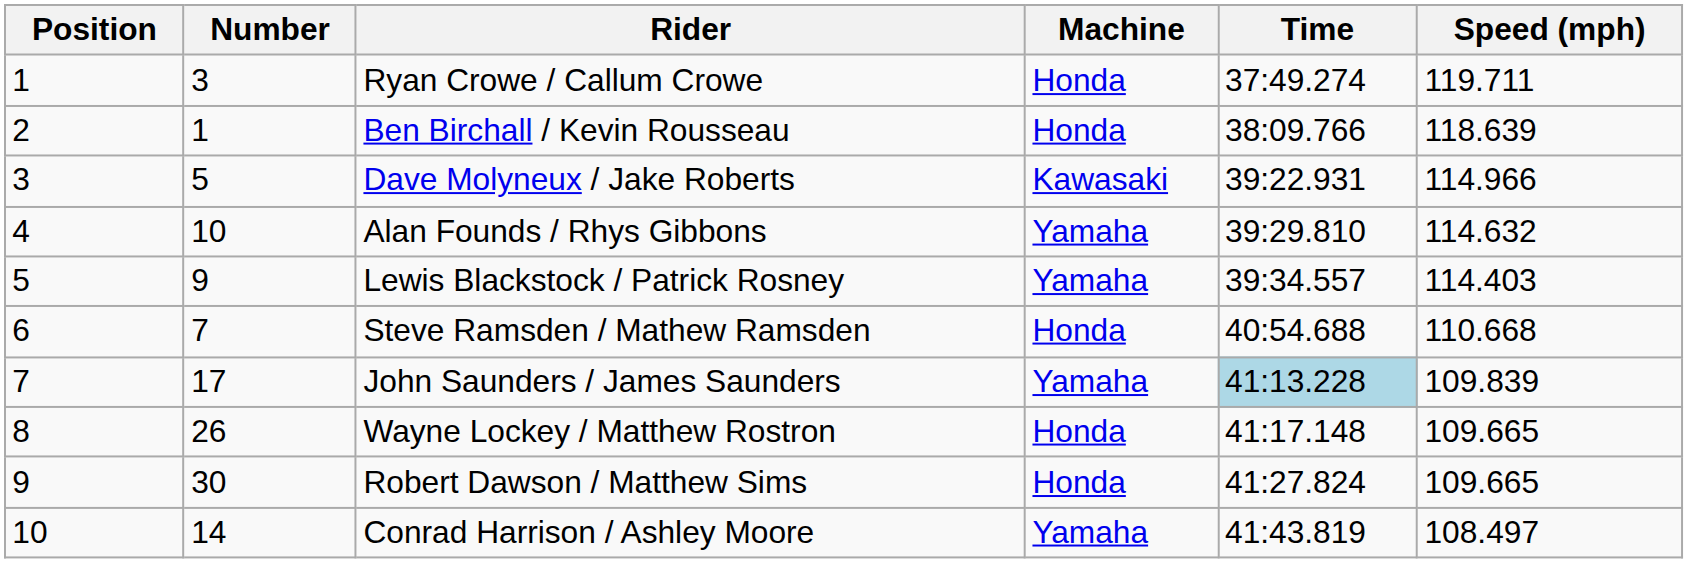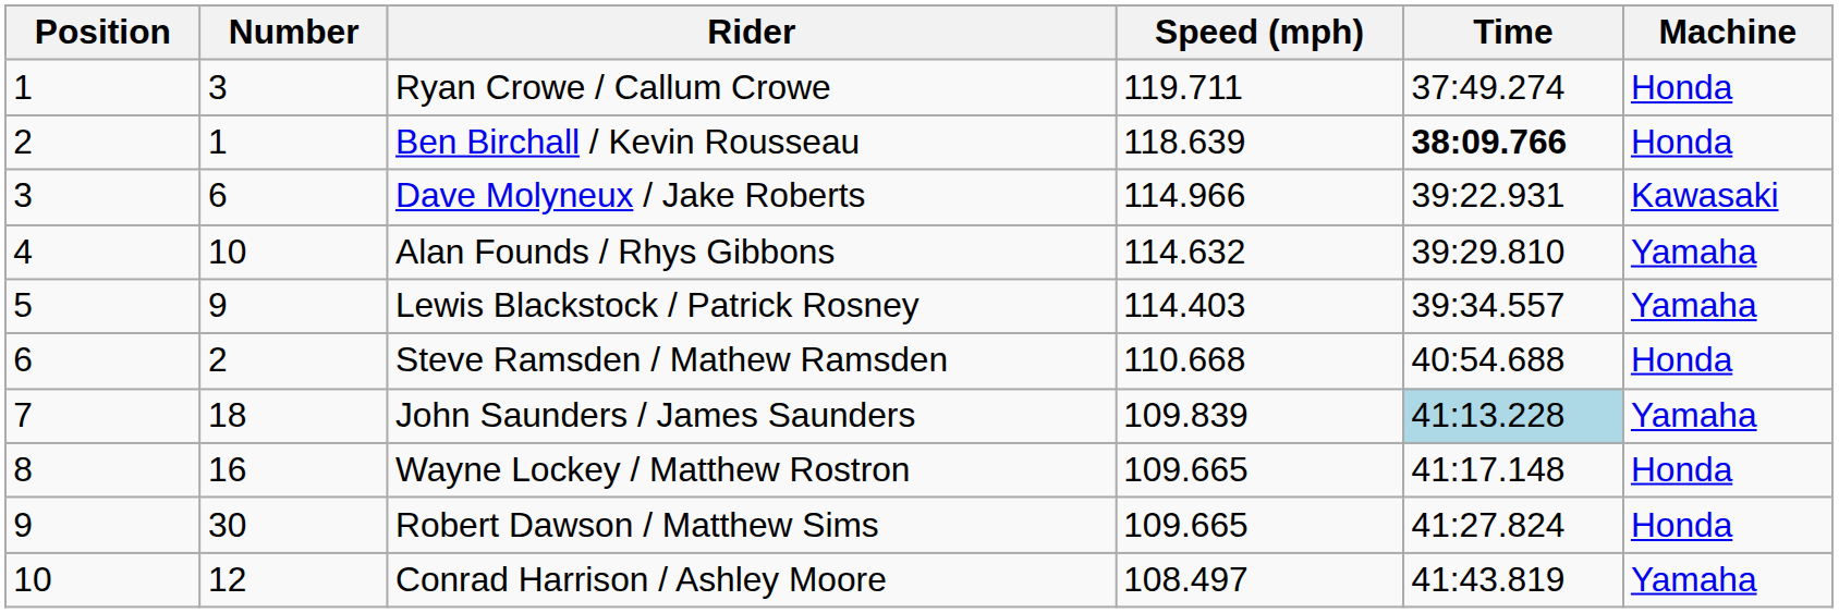 <table class="wikitable"  style="width:53em;margin-bottom:0;">
 <tr>
 <th>Position</th>
 <th>Number</th>
 <th>Rider</th>
+<th>Speed (mph)</th>
+<th>Time</th>
 <th>Machine</th>
-<th>Time</th>
-<th>Speed (mph)</th>
 </tr>
 <tr>
 <td>1</td>
 <td>3</td>
 <td>Ryan Crowe / Callum Crowe</td>
+<td>119.711</td>
+<td>37:49.274</td>
 <td><a href='#'>Honda</a></td>
-<td>37:49.274</td>
-<td>119.711</td>
 </tr>
 <tr>
 <td>2</td>
 <td>1</td>
 <td><a href='#'>Ben Birchall</a> / Kevin Rousseau</td>
+<td>118.639</td>
+<td><strong>38:09.766</strong></td>
 <td><a href='#'>Honda</a></td>
-<td>38:09.766</td>
-<td>118.639</td>
 </tr>
 <tr>
 <td>3</td>
-<td>5</td>
+<td>6</td>
 <td><a href='#'>Dave Molyneux</a> / Jake Roberts</td>
+<td>114.966</td>
+<td>39:22.931</td>
 <td><a href='#'>Kawasaki</a></td>
-<td>39:22.931</td>
-<td>114.966</td>
 </tr>
 <tr>
 <td>4</td>
 <td>10</td>
 <td>Alan Founds / Rhys Gibbons</td>
+<td>114.632</td>
+<td>39:29.810</td>
 <td><a href='#'>Yamaha</a></td>
-<td>39:29.810</td>
-<td>114.632</td>
 </tr>
 <tr>
 <td>5</td>
 <td>9</td>
 <td>Lewis Blackstock / Patrick Rosney</td>
+<td>114.403</td>
+<td>39:34.557</td>
 <td><a href='#'>Yamaha</a></td>
-<td>39:34.557</td>
-<td>114.403</td>
 </tr>
 <tr>
 <td>6</td>
-<td>7</td>
+<td>2</td>
 <td>Steve Ramsden / Mathew Ramsden</td>
+<td>110.668</td>
+<td>40:54.688</td>
 <td><a href='#'>Honda</a></td>
-<td>40:54.688</td>
-<td>110.668</td>
 </tr>
 <tr>
 <td>7</td>
-<td>17</td>
+<td>18</td>
 <td>John Saunders / James Saunders</td>
+<td>109.839</td>
+<td style="background: lightblue;">41:13.228</td>
 <td><a href='#'>Yamaha</a></td>
-<td style="background: lightblue;">41:13.228</td>
-<td>109.839</td>
 </tr>
 <tr>
 <td>8</td>
-<td>26</td>
+<td>16</td>
 <td>Wayne Lockey / Matthew Rostron</td>
+<td>109.665</td>
+<td>41:17.148</td>
 <td><a href='#'>Honda</a></td>
-<td>41:17.148</td>
-<td>109.665</td>
 </tr>
 <tr>
 <td>9</td>
 <td>30</td>
 <td>Robert Dawson / Matthew Sims</td>
+<td>109.665</td>
+<td>41:27.824</td>
 <td><a href='#'>Honda</a></td>
-<td>41:27.824</td>
-<td>109.665</td>
 </tr>
 <tr>
 <td>10</td>
-<td>14</td>
+<td>12</td>
 <td>Conrad Harrison / Ashley Moore</td>
+<td>108.497</td>
+<td>41:43.819</td>
 <td><a href='#'>Yamaha</a></td>
-<td>41:43.819</td>
-<td>108.497</td>
 </tr>
 </table>
